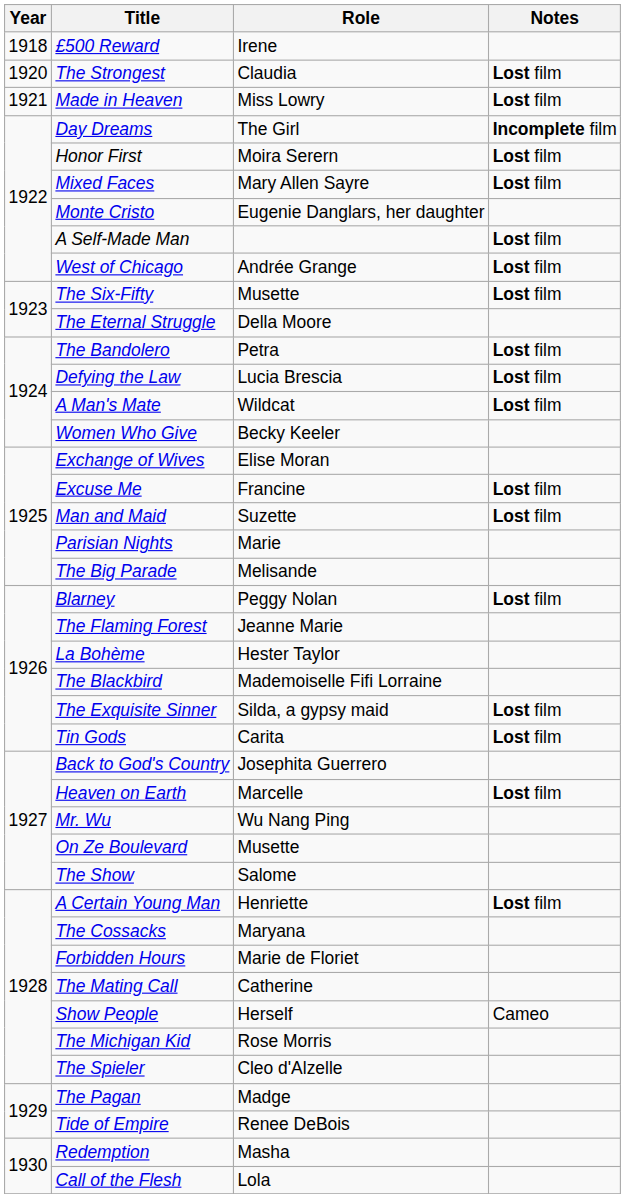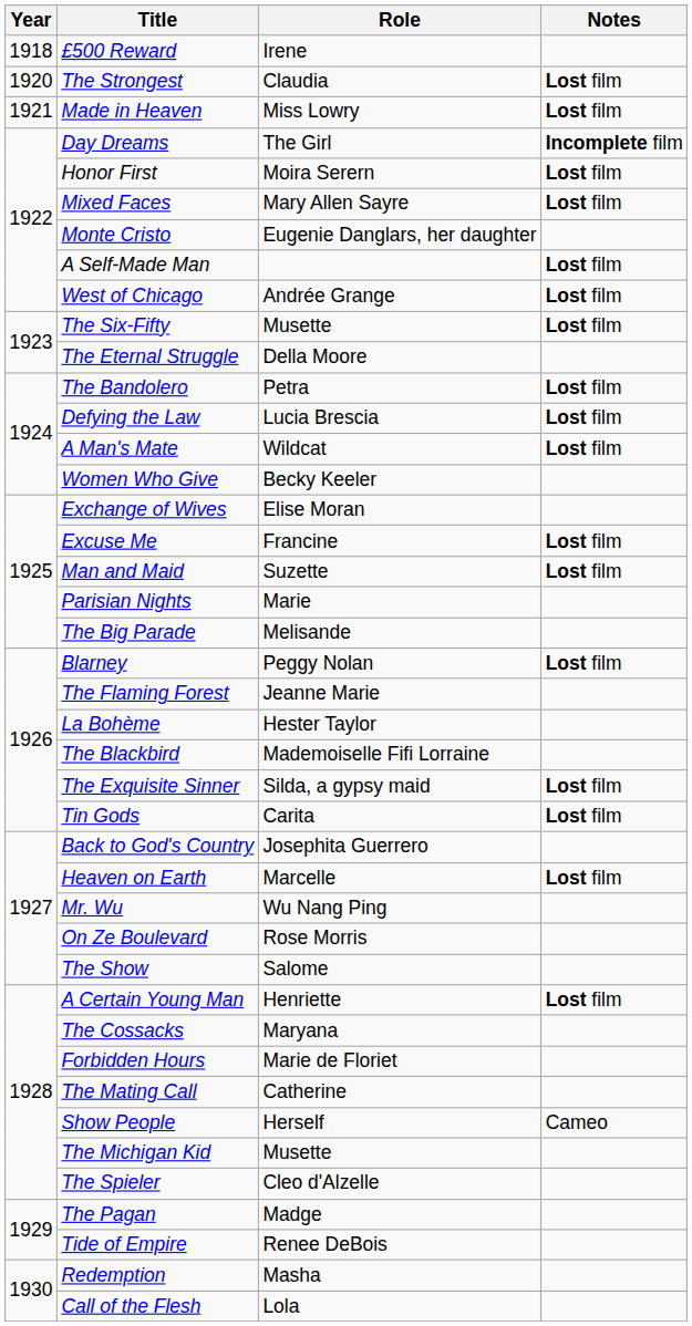 <table class="wikitable sortable">
 <tr>
 <th>Year</th>
 <th>Title</th>
 <th>Role</th>
 <th class="unsortable">Notes</th>
 </tr>
 <tr>
 <td>1918</td>
 <td><em><a href='#'>£500 Reward</a></em></td>
 <td>Irene</td>
 <td></td>
 </tr>
 <tr>
 <td>1920</td>
 <td><em><a href='#'>The Strongest</a></em></td>
 <td>Claudia</td>
 <td><strong>Lost</strong> film</td>
 </tr>
 <tr>
 <td>1921</td>
 <td><em><a href='#'>Made in Heaven</a></em></td>
 <td>Miss Lowry</td>
 <td><strong>Lost</strong> film</td>
 </tr>
 <tr>
 <td rowspan=6>1922</td>
 <td><em><a href='#'>Day Dreams</a></em></td>
 <td>The Girl</td>
 <td><strong>Incomplete</strong> film</td>
 </tr>
 <tr>
 <td><em>Honor First</em></td>
 <td>Moira Serern</td>
 <td><strong>Lost</strong> film</td>
 </tr>
 <tr>
 <td><em><a href='#'>Mixed Faces</a></em></td>
 <td>Mary Allen Sayre</td>
 <td><strong>Lost</strong> film</td>
 </tr>
 <tr>
 <td><em><a href='#'>Monte Cristo</a></em></td>
 <td>Eugenie Danglars, her daughter</td>
 <td></td>
 </tr>
 <tr>
 <td><em>A Self-Made Man</em></td>
 <td></td>
 <td><strong>Lost</strong> film</td>
 </tr>
 <tr>
 <td><em><a href='#'>West of Chicago</a></em></td>
 <td>Andrée Grange</td>
 <td><strong>Lost</strong> film</td>
 </tr>
 <tr>
 <td rowspan=2>1923</td>
 <td><em><a href='#'>The Six-Fifty</a></em></td>
 <td>Musette</td>
 <td><strong>Lost</strong> film</td>
 </tr>
 <tr>
 <td><em><a href='#'>The Eternal Struggle</a></em></td>
 <td>Della Moore</td>
 <td></td>
 </tr>
 <tr>
 <td rowspan=4>1924</td>
 <td><em><a href='#'>The Bandolero</a></em></td>
 <td>Petra</td>
 <td><strong>Lost</strong> film</td>
 </tr>
 <tr>
 <td><em><a href='#'>Defying the Law</a></em></td>
 <td>Lucia Brescia</td>
 <td><strong>Lost</strong> film</td>
 </tr>
 <tr>
 <td><em><a href='#'>A Man's Mate</a></em></td>
 <td>Wildcat</td>
 <td><strong>Lost</strong> film</td>
 </tr>
 <tr>
 <td><em><a href='#'>Women Who Give</a></em></td>
 <td>Becky Keeler</td>
 <td></td>
 </tr>
 <tr>
 <td rowspan=5>1925</td>
 <td><em><a href='#'>Exchange of Wives</a></em></td>
 <td>Elise Moran</td>
 <td></td>
 </tr>
 <tr>
 <td><em><a href='#'>Excuse Me</a></em></td>
 <td>Francine</td>
 <td><strong>Lost</strong> film</td>
 </tr>
 <tr>
 <td><em><a href='#'>Man and Maid</a></em></td>
 <td>Suzette</td>
 <td><strong>Lost</strong> film</td>
 </tr>
 <tr>
 <td><em><a href='#'>Parisian Nights</a></em></td>
 <td>Marie</td>
 <td></td>
 </tr>
 <tr>
 <td><em><a href='#'>The Big Parade</a></em></td>
 <td>Melisande</td>
 <td></td>
 </tr>
 <tr>
 <td rowspan=6>1926</td>
 <td><em><a href='#'>Blarney</a></em></td>
 <td>Peggy Nolan</td>
 <td><strong>Lost</strong> film</td>
 </tr>
 <tr>
 <td><em><a href='#'>The Flaming Forest</a></em></td>
 <td>Jeanne Marie</td>
 <td></td>
 </tr>
 <tr>
 <td><em><a href='#'>La Bohème</a></em></td>
 <td>Hester Taylor</td>
 <td></td>
 </tr>
 <tr>
 <td><em><a href='#'>The Blackbird</a></em></td>
 <td>Mademoiselle Fifi Lorraine</td>
 <td></td>
 </tr>
 <tr>
 <td><em><a href='#'>The Exquisite Sinner</a></em></td>
 <td>Silda, a gypsy maid</td>
 <td><strong>Lost</strong> film</td>
 </tr>
 <tr>
 <td><em><a href='#'>Tin Gods</a></em></td>
 <td>Carita</td>
 <td><strong>Lost</strong> film</td>
 </tr>
 <tr>
 <td rowspan=5>1927</td>
 <td><em><a href='#'>Back to God's Country</a></em></td>
 <td>Josephita Guerrero</td>
 <td></td>
 </tr>
 <tr>
 <td><em><a href='#'>Heaven on Earth</a></em></td>
 <td>Marcelle</td>
 <td><strong>Lost</strong> film</td>
 </tr>
 <tr>
 <td><em><a href='#'>Mr. Wu</a></em></td>
 <td>Wu Nang Ping</td>
 <td></td>
 </tr>
 <tr>
 <td><em><a href='#'>On Ze Boulevard</a></em></td>
-<td>Musette</td>
+<td>Rose Morris</td>
 <td></td>
 </tr>
 <tr>
 <td><em><a href='#'>The Show</a></em></td>
 <td>Salome</td>
 <td></td>
 </tr>
 <tr>
 <td rowspan=7>1928</td>
 <td><em><a href='#'>A Certain Young Man</a></em></td>
 <td>Henriette</td>
 <td><strong>Lost</strong> film</td>
 </tr>
 <tr>
 <td><em><a href='#'>The Cossacks</a></em></td>
 <td>Maryana</td>
 <td></td>
 </tr>
 <tr>
 <td><em><a href='#'>Forbidden Hours</a></em></td>
 <td>Marie de Floriet</td>
 <td></td>
 </tr>
 <tr>
 <td><em><a href='#'>The Mating Call</a></em></td>
 <td>Catherine</td>
 <td></td>
 </tr>
 <tr>
 <td><em><a href='#'>Show People</a></em></td>
 <td>Herself</td>
 <td>Cameo</td>
 </tr>
 <tr>
 <td><em><a href='#'>The Michigan Kid</a></em></td>
-<td>Rose Morris</td>
+<td>Musette</td>
 <td></td>
 </tr>
 <tr>
 <td><em><a href='#'>The Spieler</a></em></td>
 <td>Cleo d'Alzelle</td>
 <td></td>
 </tr>
 <tr>
 <td rowspan=2>1929</td>
 <td><em><a href='#'>The Pagan</a></em></td>
 <td>Madge</td>
 <td></td>
 </tr>
 <tr>
 <td><em><a href='#'>Tide of Empire</a></em></td>
 <td>Renee DeBois</td>
 <td></td>
 </tr>
 <tr>
 <td rowspan=2>1930</td>
 <td><em><a href='#'>Redemption</a></em></td>
 <td>Masha</td>
 <td></td>
 </tr>
 <tr>
 <td><em><a href='#'>Call of the Flesh</a></em></td>
 <td>Lola</td>
 <td></td>
 </tr>
 </table>
